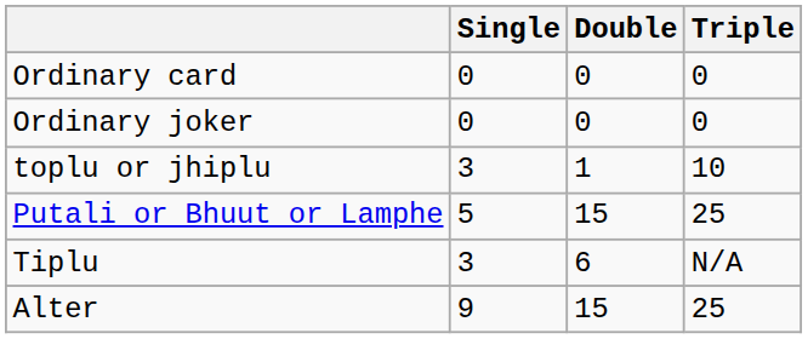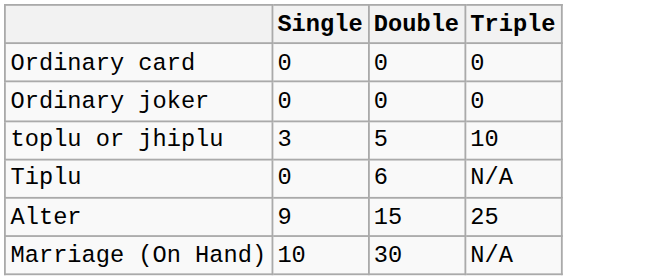 <table class="wikitable">
 <tr>
 <th></th>
 <th>Single</th>
 <th>Double</th>
 <th>Triple</th>
 </tr>
 <tr>
 <td>Ordinary card</td>
 <td>0</td>
 <td>0</td>
 <td>0</td>
 </tr>
 <tr>
 <td>Ordinary joker</td>
 <td>0</td>
 <td>0</td>
 <td>0</td>
 </tr>
 <tr>
 <td>toplu or jhiplu</td>
 <td>3</td>
-<td>1</td>
+<td>5</td>
 <td>10</td>
 </tr>
 <tr>
-<td><a href='#'>Putali or Bhuut or Lamphe</a></td>
-<td>5</td>
-<td>15</td>
-<td>25</td>
-</tr>
-<tr>
 <td>Tiplu</td>
-<td>3</td>
+<td>0</td>
 <td>6</td>
 <td>N/A</td>
 </tr>
 <tr>
 <td>Alter</td>
 <td>9</td>
 <td>15</td>
 <td>25</td>
 </tr>
+<tr>
+<td>Marriage (On Hand)</td>
+<td>10</td>
+<td>30</td>
+<td>N/A</td>
+</tr>
 </table>
